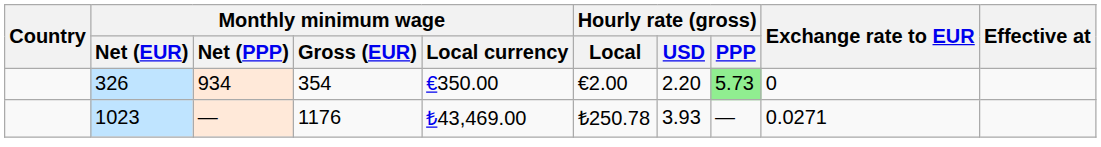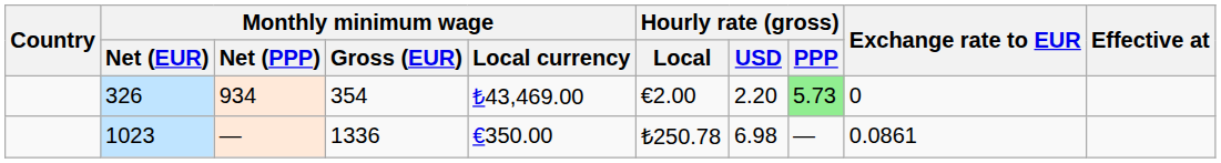 <table class="wikitable sortable mw-datatable sort-under">
 <tr class="static-row-header">
 <th rowspan="2">Country</th>
 <th colspan="4">Monthly minimum wage</th>
 <th colspan="3">Hourly rate (gross)</th>
 <th rowspan="2" data-sort-type="number">Exchange rate to <a href='#'>EUR</a></th>
 <th rowspan="2">Effective at</th>
 </tr>
 <tr>
 <th data-sort-type="number">Net (<a href='#'>EUR</a>)</th>
 <th data-sort-type="number">Net (<a href='#'>PPP</a>)</th>
 <th data-sort-type="number">Gross (<a href='#'>EUR</a>)</th>
 <th data-sort-type="number">Local currency</th>
 <th data-sort-type="number">Local</th>
 <th data-sort-type="number"><a href='#'>USD</a></th>
 <th data-sort-type="number"><a href='#'>PPP</a></th>
 </tr>
 <tr>
 <td></td>
 <td style="background:#bfe4ff;">326</td>
 <td style="background:#ffe9d9;">934</td>
 <td> 354</td>
-<td><a href='#'>€</a>350.00<br></td>
+<td><a href='#'>₺</a>43,469.00<br></td>
 <td>€2.00</td>
 <td>2.20</td>
 <td style="background: lightgreen;">5.73</td>
 <td>0</td>
 <td></td>
 </tr>
 <tr>
 <td></td>
 <td style="background:#bfe4ff;">1023</td>
 <td style="background:#ffe9d9;">―</td>
-<td> 1176</td>
-<td><a href='#'>₺</a>43,469.00<br></td>
+<td> 1336</td>
+<td><a href='#'>€</a>350.00<br></td>
 <td>₺250.78</td>
-<td>3.93</td>
+<td>6.98</td>
 <td>―</td>
-<td>0.0271</td>
+<td>0.0861</td>
 <td></td>
 </tr>
 </table>
